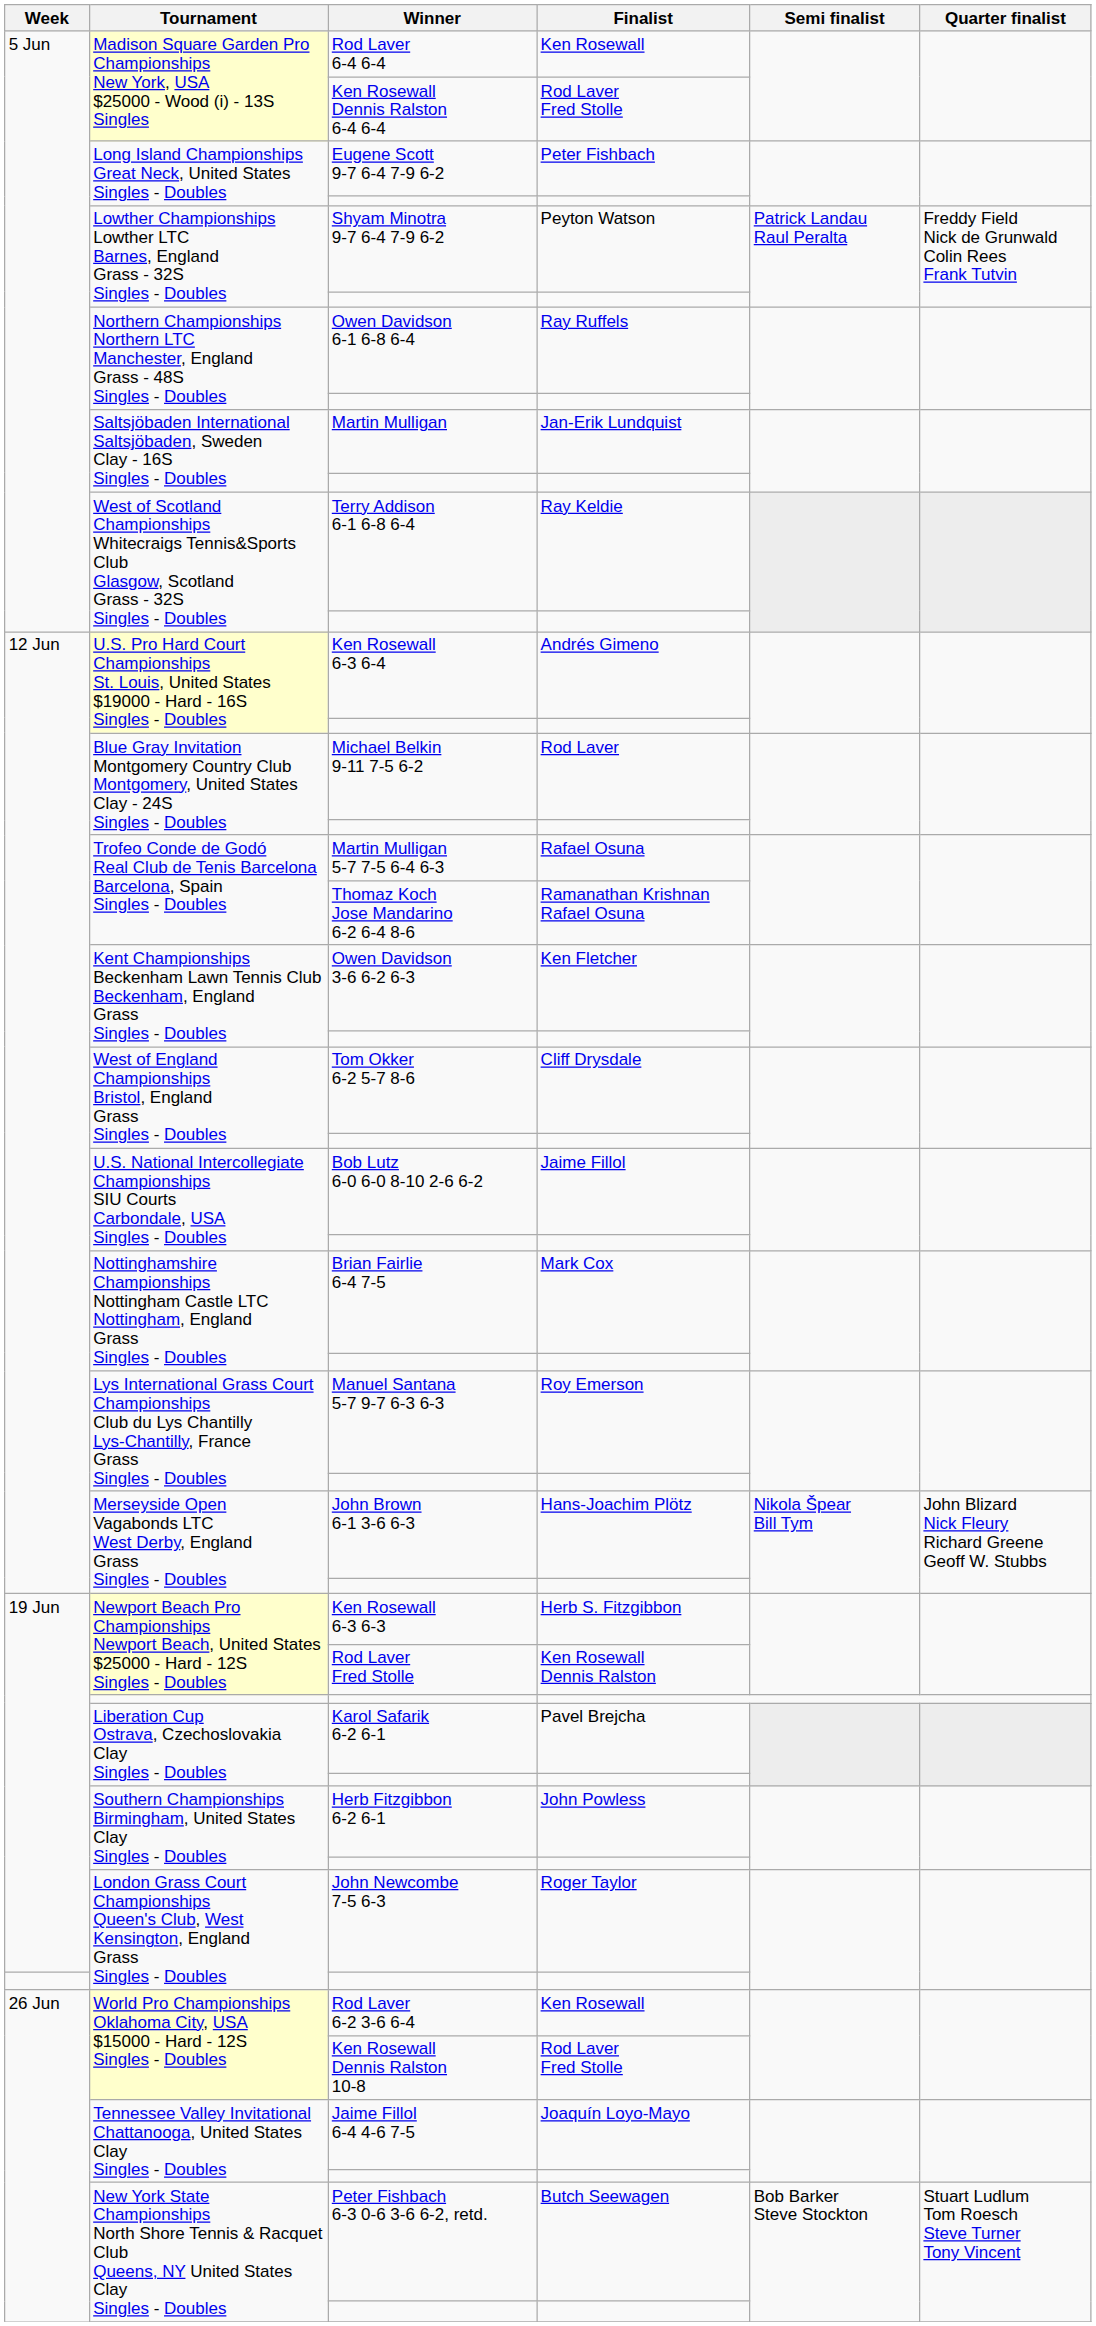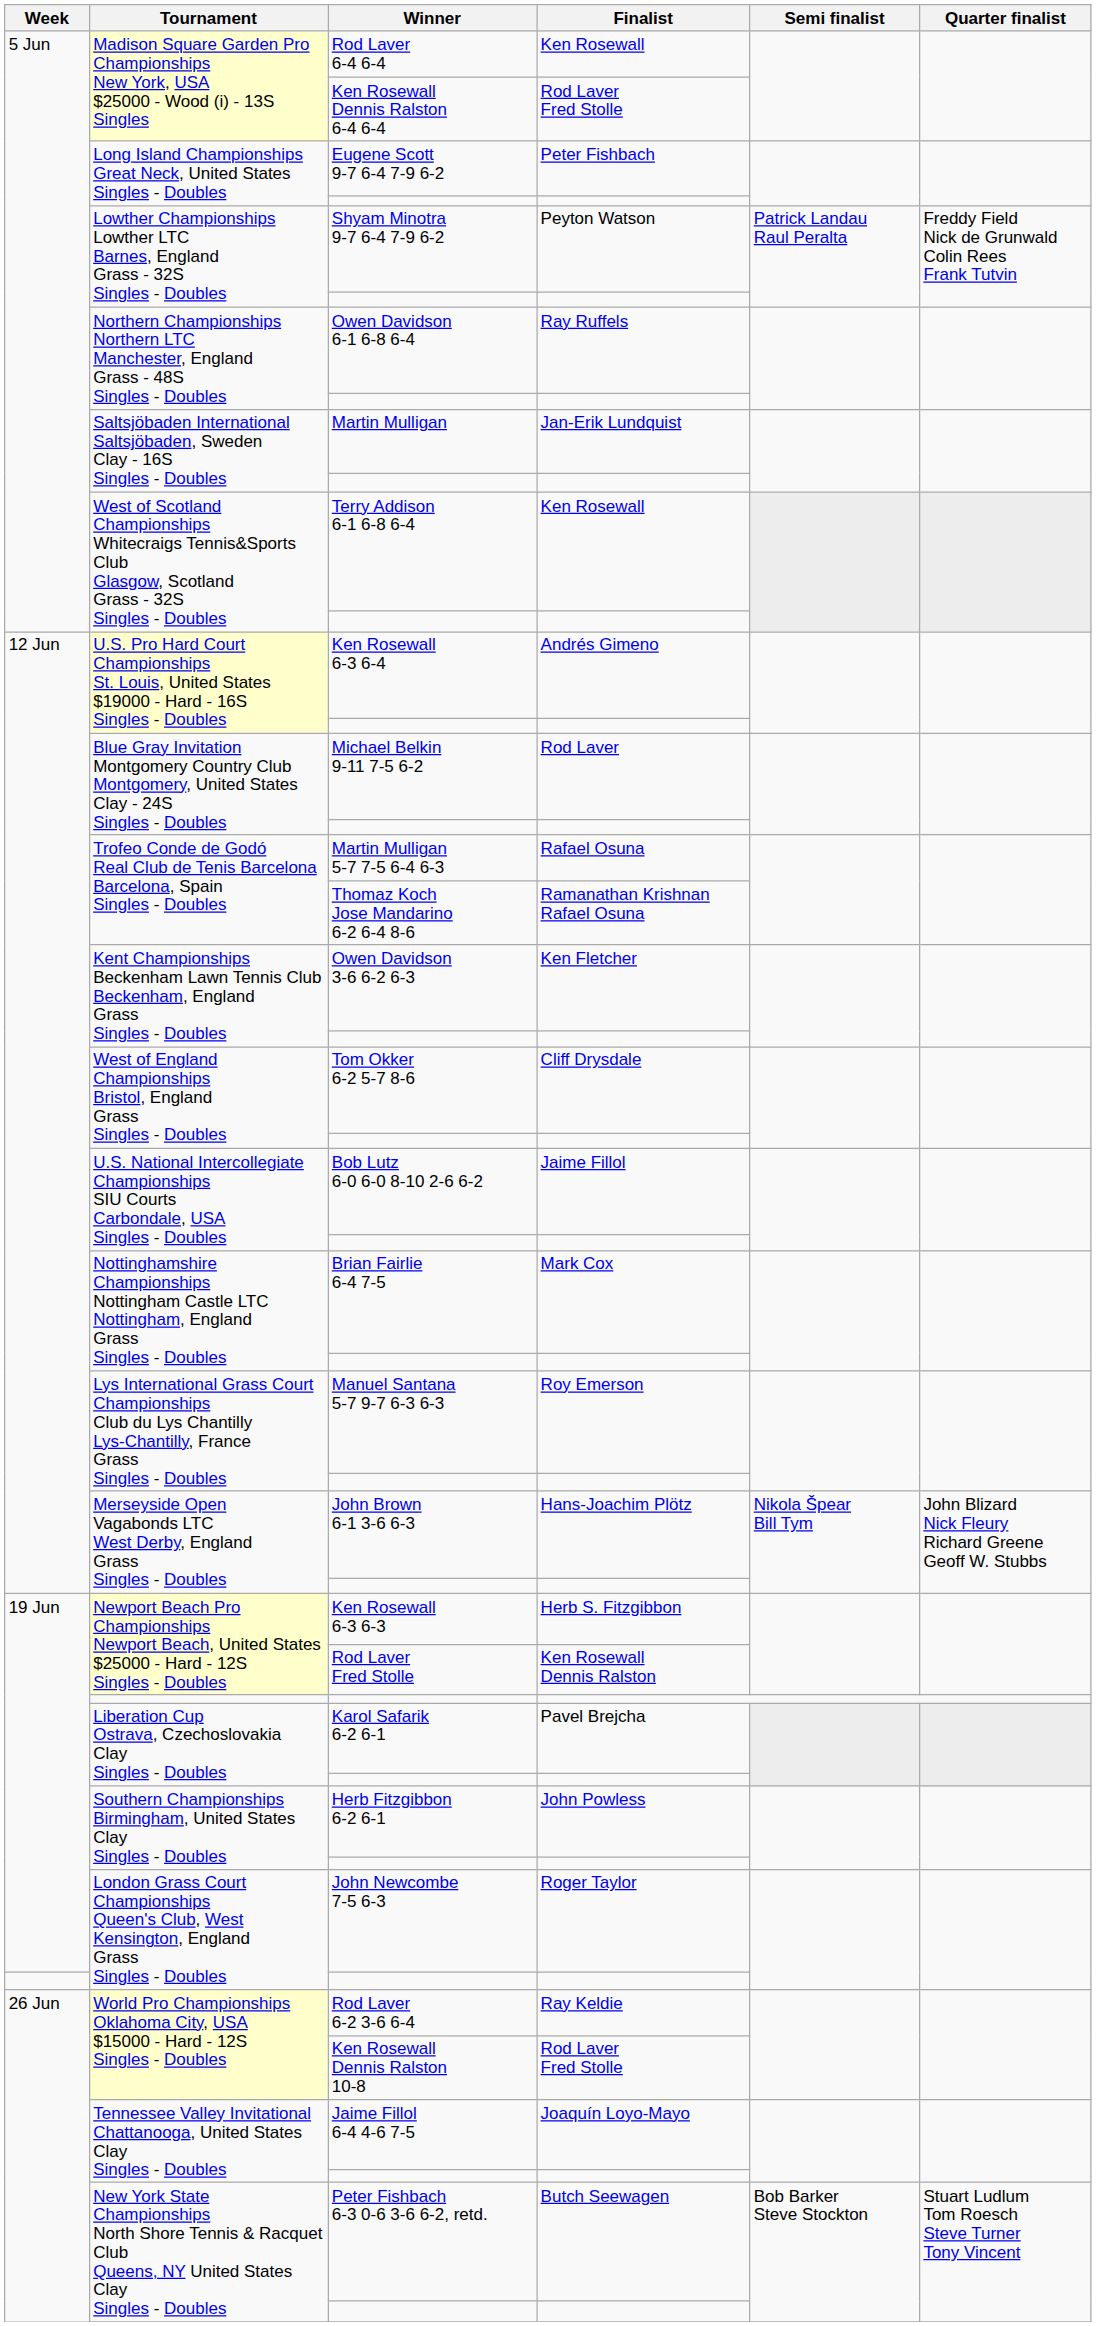 <table class="wikitable" style="font-size:85%;">
 <tr>
 <th width="75">Week</th>
 <th width="230">Tournament</th>
 <th width="210">Winner</th>
 <th width="210">Finalist</th>
 <th width="170">Semi finalist</th>
 <th width="170">Quarter finalist</th>
 </tr>
 <tr valign=top>
 <td rowspan=12>5 Jun</td>
 <td bgcolor="#ffc" rowspan=2><a href='#'>Madison Square Garden Pro Championships</a><br><a href='#'>New York</a>, <a href='#'>USA</a><br>$25000 - Wood (i) - 13S<br><a href='#'>Singles</a></td>
 <td> <a href='#'>Rod Laver</a><br>6-4 6-4</td>
 <td> <a href='#'>Ken Rosewall</a></td>
 <td rowspan=2></td>
 <td rowspan=2></td>
 </tr>
 <tr valign=top>
 <td> <a href='#'>Ken Rosewall</a><br> <a href='#'>Dennis Ralston</a><br>6-4 6-4</td>
 <td> <a href='#'>Rod Laver</a><br> <a href='#'>Fred Stolle</a></td>
 </tr>
 <tr valign=top>
 <td rowspan=2><a href='#'>Long Island Championships</a><br><a href='#'>Great Neck</a>, United States<br><a href='#'>Singles</a> - <a href='#'>Doubles</a></td>
 <td> <a href='#'>Eugene Scott</a><br>9-7 6-4 7-9 6-2</td>
 <td> <a href='#'>Peter Fishbach</a></td>
 <td rowspan=2></td>
 <td rowspan=2></td>
 </tr>
 <tr valign=top>
 <td></td>
 <td></td>
 </tr>
 <tr valign=top>
 <td rowspan=2><a href='#'>Lowther Championships</a><br>Lowther LTC<br><a href='#'>Barnes</a>, England<br>Grass - 32S<br><a href='#'>Singles</a> - <a href='#'>Doubles</a></td>
 <td> <a href='#'>Shyam Minotra</a><br>9-7 6-4 7-9 6-2</td>
 <td> Peyton Watson</td>
 <td rowspan=2> <a href='#'>Patrick Landau</a> <br> <a href='#'>Raul Peralta</a></td>
 <td rowspan=2> Freddy Field<br> Nick de Grunwald<br>  Colin Rees<br> <a href='#'>Frank Tutvin</a></td>
 </tr>
 <tr valign=top>
 <td></td>
 <td></td>
 </tr>
 <tr valign=top>
 <td rowspan=2><a href='#'>Northern Championships</a><br><a href='#'>Northern LTC</a><br><a href='#'>Manchester</a>, England<br>Grass - 48S<br><a href='#'>Singles</a> - <a href='#'>Doubles</a></td>
 <td> <a href='#'>Owen Davidson</a><br>6-1 6-8 6-4</td>
 <td> <a href='#'>Ray Ruffels</a></td>
 <td rowspan=2></td>
 <td rowspan=2></td>
 </tr>
 <tr valign=top>
 <td></td>
 <td></td>
 </tr>
 <tr valign=top>
 <td rowspan=2><a href='#'>Saltsjöbaden International</a><br><a href='#'>Saltsjöbaden</a>, Sweden<br>Clay - 16S<br><a href='#'>Singles</a> - <a href='#'>Doubles</a></td>
 <td> <a href='#'>Martin Mulligan</a><br></td>
 <td> <a href='#'>Jan-Erik Lundquist</a></td>
 <td rowspan=2></td>
 <td rowspan=2></td>
 </tr>
 <tr valign=top>
 <td></td>
 <td></td>
 </tr>
 <tr valign=top>
 <td rowspan=2><a href='#'>West of Scotland Championships</a><br>Whitecraigs Tennis&Sports Club <br><a href='#'>Glasgow</a>, Scotland<br>Grass - 32S<br><a href='#'>Singles</a> - <a href='#'>Doubles</a></td>
 <td> <a href='#'>Terry Addison</a><br>6-1 6-8 6-4</td>
-<td> <a href='#'>Ray Keldie</a></td>
+<td> <a href='#'>Ken Rosewall</a></td>
 <td style="background:#ededed;" rowspan=2></td>
 <td style="background:#ededed;" rowspan=2></td>
 </tr>
 <tr valign=top>
 <td></td>
 <td></td>
 </tr>
 <tr valign=top>
 <td rowspan=18>12 Jun</td>
 <td bgcolor="#ffc" rowspan=2><a href='#'>U.S. Pro Hard Court Championships</a><br><a href='#'>St. Louis</a>, United States<br>$19000 - Hard - 16S<br><a href='#'>Singles</a> - <a href='#'>Doubles</a></td>
 <td> <a href='#'>Ken Rosewall</a><br>6-3 6-4</td>
 <td> <a href='#'>Andrés Gimeno</a></td>
 <td rowspan=2></td>
 <td rowspan=2></td>
 </tr>
 <tr valign=top>
 <td></td>
 <td></td>
 </tr>
 <tr valign=top>
 <td rowspan=2><a href='#'>Blue Gray Invitation</a><br>Montgomery Country Club<br><a href='#'>Montgomery</a>, United States<br>Clay - 24S<br><a href='#'>Singles</a> - <a href='#'>Doubles</a></td>
 <td> <a href='#'>Michael Belkin</a><br>9-11 7-5 6-2</td>
 <td> <a href='#'>Rod Laver</a></td>
 <td rowspan=2></td>
 <td rowspan=2></td>
 </tr>
 <tr valign=top>
 <td></td>
 <td></td>
 </tr>
 <tr valign=top>
 <td rowspan=2><a href='#'>Trofeo Conde de Godó</a><br><a href='#'>Real Club de Tenis Barcelona</a><br><a href='#'>Barcelona</a>, Spain<br><a href='#'>Singles</a> - <a href='#'>Doubles</a></td>
 <td> <a href='#'>Martin Mulligan</a><br>5-7 7-5 6-4 6-3</td>
 <td> <a href='#'>Rafael Osuna</a></td>
 <td rowspan=2></td>
 <td rowspan=2></td>
 </tr>
 <tr valign=top>
 <td> <a href='#'>Thomaz Koch</a><br> <a href='#'>Jose Mandarino</a><br>6-2 6-4 8-6</td>
 <td> <a href='#'>Ramanathan Krishnan</a><br> <a href='#'>Rafael Osuna</a></td>
 </tr>
 <tr valign=top>
 <td rowspan=2><a href='#'>Kent Championships</a><br>Beckenham Lawn Tennis Club<br><a href='#'>Beckenham</a>, England<br>Grass<br><a href='#'>Singles</a> - <a href='#'>Doubles</a></td>
 <td> <a href='#'>Owen Davidson</a><br>3-6 6-2 6-3</td>
 <td> <a href='#'>Ken Fletcher</a></td>
 <td rowspan=2></td>
 <td rowspan=2></td>
 </tr>
 <tr valign=top>
 <td></td>
 <td></td>
 </tr>
 <tr valign=top>
 <td rowspan=2><a href='#'>West of England Championships</a><br> <a href='#'>Bristol</a>, England<br>Grass<br><a href='#'>Singles</a> - <a href='#'>Doubles</a></td>
 <td> <a href='#'>Tom Okker</a><br>6-2 5-7 8-6</td>
 <td> <a href='#'>Cliff Drysdale</a></td>
 <td rowspan=2></td>
 <td rowspan=2></td>
 </tr>
 <tr valign=top>
 <td></td>
 <td></td>
 </tr>
 <tr valign=top>
 <td rowspan=2><a href='#'>U.S. National Intercollegiate Championships</a><br>SIU Courts<br> <a href='#'>Carbondale</a>, <a href='#'>USA</a><br><a href='#'>Singles</a> - <a href='#'>Doubles</a></td>
 <td> <a href='#'>Bob Lutz</a><br>6-0 6-0 8-10 2-6 6-2</td>
 <td> <a href='#'>Jaime Fillol</a></td>
 <td rowspan=2></td>
 <td rowspan=2></td>
 </tr>
 <tr valign=top>
 <td></td>
 <td></td>
 </tr>
 <tr valign=top>
 <td rowspan=2><a href='#'>Nottinghamshire Championships</a><br> Nottingham Castle LTC<br><a href='#'>Nottingham</a>, England<br>Grass<br><a href='#'>Singles</a> - <a href='#'>Doubles</a></td>
 <td> <a href='#'>Brian Fairlie</a><br>6-4 7-5</td>
 <td> <a href='#'>Mark Cox</a></td>
 <td rowspan=2></td>
 <td rowspan=2></td>
 </tr>
 <tr valign=top>
 <td></td>
 <td></td>
 </tr>
 <tr valign=top>
 <td rowspan=2><a href='#'>Lys International Grass Court Championships</a><br>Club du Lys Chantilly<br><a href='#'>Lys-Chantilly</a>, France<br>Grass<br><a href='#'>Singles</a> - <a href='#'>Doubles</a></td>
 <td> <a href='#'>Manuel Santana</a><br>5-7 9-7 6-3 6-3</td>
 <td> <a href='#'>Roy Emerson</a></td>
 <td rowspan=2></td>
 <td rowspan=2></td>
 </tr>
 <tr valign=top>
 <td></td>
 <td></td>
 </tr>
 <tr valign=top>
 <td rowspan=2><a href='#'>Merseyside Open</a><br>Vagabonds LTC<br><a href='#'>West Derby</a>, England<br>Grass<br><a href='#'>Singles</a> - <a href='#'>Doubles</a></td>
 <td> <a href='#'>John Brown</a><br>6-1 3-6 6-3</td>
 <td> <a href='#'>Hans-Joachim Plötz</a></td>
 <td rowspan=2> <a href='#'>Nikola Špear</a><br> <a href='#'>Bill Tym</a></td>
 <td rowspan=2> John Blizard <br> <a href='#'>Nick Fleury</a><br> Richard Greene <br>Geoff W. Stubbs</td>
 </tr>
 <tr valign=top>
 <td></td>
 <td></td>
 </tr>
 <tr valign=top>
 <td rowspan=8>19 Jun</td>
 <td bgcolor="#ffc" rowspan=2><a href='#'>Newport Beach Pro Championships</a><br><a href='#'>Newport Beach</a>, United States<br>$25000 - Hard - 12S<br><a href='#'>Singles</a> - <a href='#'>Doubles</a></td>
 <td> <a href='#'>Ken Rosewall</a><br>6-3 6-3</td>
 <td> <a href='#'>Herb S. Fitzgibbon</a></td>
 <td rowspan=2></td>
 <td rowspan=2></td>
 </tr>
 <tr valign=top>
 <td> <a href='#'>Rod Laver</a><br> <a href='#'>Fred Stolle</a></td>
 <td> <a href='#'>Ken Rosewall</a><br> <a href='#'>Dennis Ralston</a></td>
 </tr>
 <tr valign=top>
 <td></td>
 <td></td>
 </tr>
 <tr valign=top>
 <td rowspan=2><a href='#'>Liberation Cup</a><br><a href='#'>Ostrava</a>, Czechoslovakia<br>Clay<br><a href='#'>Singles</a> - <a href='#'>Doubles</a></td>
 <td> <a href='#'>Karol Safarik</a><br>6-2 6-1</td>
 <td> Pavel Brejcha</td>
 <td style="background:#ededed;" rowspan=2></td>
 <td style="background:#ededed;" rowspan=2></td>
 </tr>
 <tr valign=top>
 <td></td>
 <td></td>
 </tr>
 <tr valign=top>
 <td rowspan=2><a href='#'>Southern Championships</a><br><a href='#'>Birmingham</a>, United States<br>Clay<br><a href='#'>Singles</a> - <a href='#'>Doubles</a></td>
 <td> <a href='#'>Herb Fitzgibbon</a><br>6-2 6-1</td>
 <td> <a href='#'>John Powless</a></td>
 <td rowspan=2></td>
 <td rowspan=2></td>
 </tr>
 <tr valign=top>
 <td></td>
 <td></td>
 </tr>
 <tr valign=top>
 <td rowspan=2><a href='#'>London Grass Court Championships</a><br><a href='#'>Queen's Club</a>, <a href='#'>West Kensington</a>, England<br>Grass<br><a href='#'>Singles</a> - <a href='#'>Doubles</a></td>
 <td> <a href='#'>John Newcombe</a><br>7-5 6-3</td>
 <td> <a href='#'>Roger Taylor</a></td>
 <td rowspan=2></td>
 <td rowspan=2></td>
 </tr>
 <tr valign=top>
 <td></td>
 <td></td>
 </tr>
 <tr valign=top>
 <td rowspan=8>26 Jun</td>
 <td bgcolor="#ffc" rowspan=2><a href='#'>World Pro Championships</a><br><a href='#'>Oklahoma City</a>, <a href='#'>USA</a><br>$15000 - Hard - 12S<br><a href='#'>Singles</a> - <a href='#'>Doubles</a></td>
 <td> <a href='#'>Rod Laver</a><br>6-2 3-6 6-4</td>
-<td> <a href='#'>Ken Rosewall</a></td>
+<td> <a href='#'>Ray Keldie</a></td>
 <td rowspan=2></td>
 <td rowspan=2></td>
 </tr>
 <tr valign=top>
 <td> <a href='#'>Ken Rosewall</a><br> <a href='#'>Dennis Ralston</a><br>10-8</td>
 <td> <a href='#'>Rod Laver</a><br> <a href='#'>Fred Stolle</a></td>
 </tr>
 <tr valign=top>
 <td rowspan=2><a href='#'>Tennessee Valley Invitational</a><br><a href='#'>Chattanooga</a>, United States<br>Clay<br><a href='#'>Singles</a> - <a href='#'>Doubles</a></td>
 <td> <a href='#'>Jaime Fillol</a><br>6-4 4-6 7-5</td>
 <td> <a href='#'>Joaquín Loyo-Mayo</a></td>
 <td rowspan=2></td>
 <td rowspan=2></td>
 </tr>
 <tr valign=top>
 <td></td>
 <td></td>
 </tr>
 <tr valign=top>
 <td rowspan=2><a href='#'>New York State Championships</a><br>North Shore Tennis & Racquet Club <br><a href='#'>Queens, NY</a> United States<br>Clay<br><a href='#'>Singles</a> - <a href='#'>Doubles</a></td>
 <td> <a href='#'>Peter Fishbach</a><br>6-3 0-6 3-6 6-2, retd.</td>
 <td> <a href='#'>Butch Seewagen</a></td>
 <td rowspan=2> Bob Barker <br> Steve Stockton</td>
 <td rowspan=2> Stuart Ludlum <br>   Tom Roesch <br> <a href='#'>Steve Turner</a> <br> <a href='#'>Tony Vincent</a></td>
 </tr>
 <tr valign=top>
 <td></td>
 <td></td>
 </tr>
 <tr valign=top>
 </tr>
 </table>
